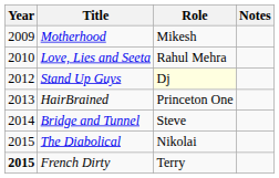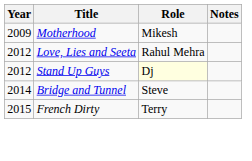 <table class="wikitable sortable">
 <tr>
 <th>Year</th>
 <th>Title</th>
 <th class="unsortable">Role</th>
 <th class="unsortable">Notes</th>
 </tr>
 <tr>
 <td>2009</td>
 <td><em><a href='#'>Motherhood</a></em></td>
 <td>Mikesh</td>
 <td></td>
 </tr>
 <tr>
-<td>2010</td>
+<td>2012</td>
 <td><em><a href='#'>Love, Lies and Seeta</a></em></td>
 <td>Rahul Mehra</td>
 <td></td>
 </tr>
 <tr>
 <td>2012</td>
 <td><em><a href='#'>Stand Up Guys</a></em></td>
 <td style="background: lightyellow;">Dj</td>
 <td></td>
 </tr>
 <tr>
-<td>2013</td>
-<td><em>HairBrained</em></td>
-<td>Princeton One</td>
-<td></td>
-</tr>
-<tr>
 <td>2014</td>
 <td><em><a href='#'>Bridge and Tunnel</a></em></td>
 <td>Steve</td>
 <td></td>
 </tr>
 <tr>
 <td>2015</td>
-<td data-sort-value="Diabolical, The"><em><a href='#'>The Diabolical</a></em></td>
-<td>Nikolai</td>
-<td></td>
-</tr>
-<tr>
-<td><strong>2015</strong></td>
 <td><em>French Dirty</em></td>
 <td>Terry</td>
 <td></td>
 </tr>
 </table>
